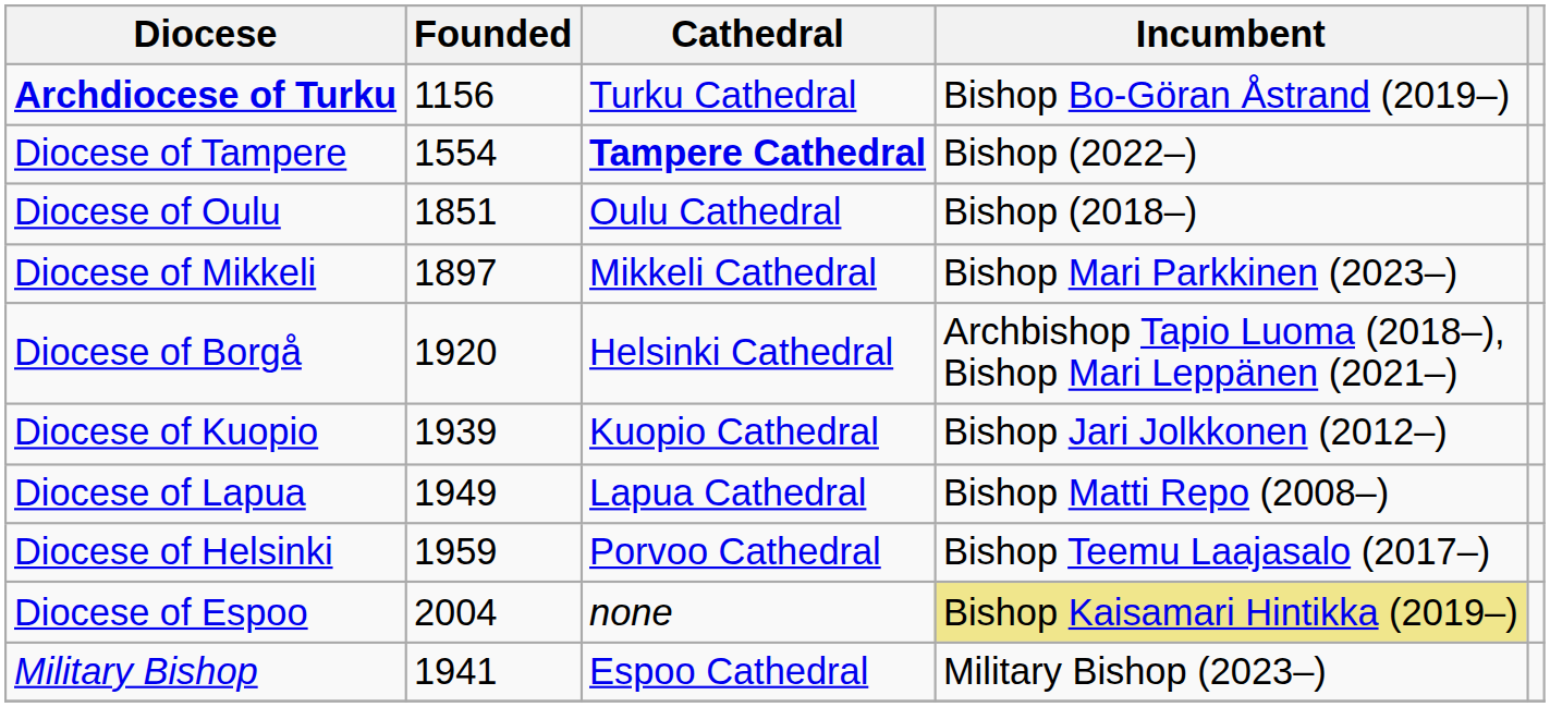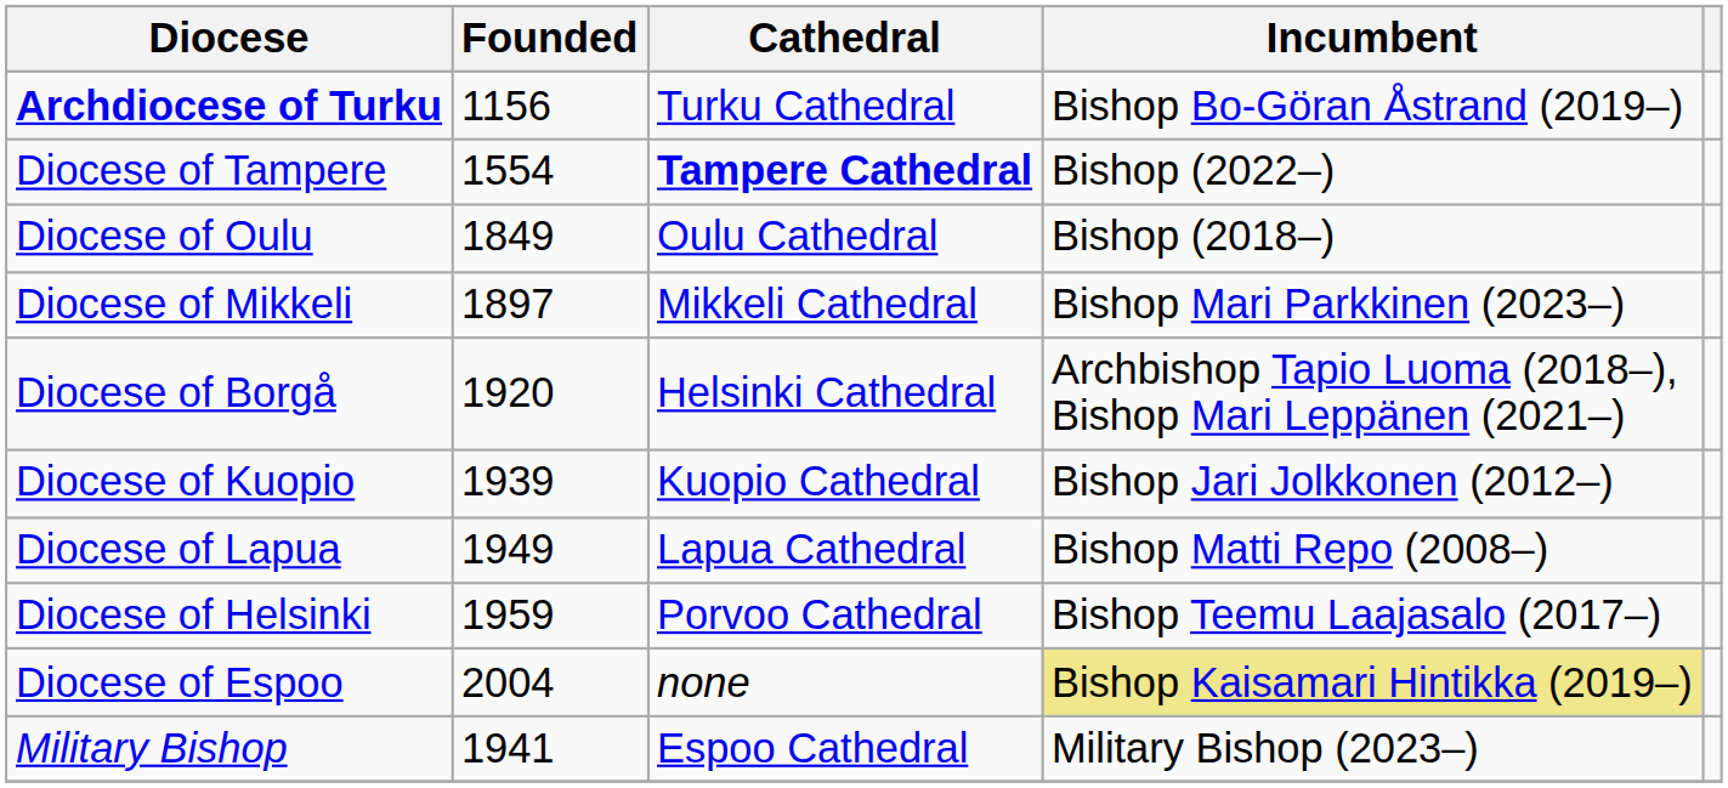 <table class="wikitable">
 <tr>
 <th>Diocese</th>
 <th>Founded</th>
 <th>Cathedral</th>
 <th>Incumbent</th>
 <th></th>
 </tr>
 <tr>
 <td><strong><a href='#'>Archdiocese of Turku</a></strong></td>
 <td>1156</td>
 <td><a href='#'>Turku Cathedral</a></td>
 <td>Bishop <a href='#'>Bo-Göran Åstrand</a> (2019–)</td>
 <td> <br> </td>
 </tr>
 <tr>
 <td><a href='#'>Diocese of Tampere</a></td>
 <td>1554</td>
 <td><strong><a href='#'>Tampere Cathedral</a></strong></td>
 <td>Bishop  (2022–)</td>
 <td> </td>
 </tr>
 <tr>
 <td><a href='#'>Diocese of Oulu</a></td>
-<td>1851</td>
+<td>1849</td>
 <td><a href='#'>Oulu Cathedral</a></td>
 <td>Bishop  (2018–)</td>
 <td> </td>
 </tr>
 <tr>
 <td><a href='#'>Diocese of Mikkeli</a></td>
 <td>1897</td>
 <td><a href='#'>Mikkeli Cathedral</a></td>
 <td>Bishop <a href='#'>Mari Parkkinen</a> (2023–)</td>
 <td> </td>
 </tr>
 <tr>
 <td><a href='#'>Diocese of Borgå</a></td>
 <td>1920</td>
 <td><a href='#'>Helsinki Cathedral</a></td>
 <td>Archbishop <a href='#'>Tapio Luoma</a> (2018–), <br>Bishop <a href='#'>Mari Leppänen</a> (2021–)</td>
 <td> </td>
 </tr>
 <tr>
 <td><a href='#'>Diocese of Kuopio</a></td>
 <td>1939</td>
 <td><a href='#'>Kuopio Cathedral</a></td>
 <td>Bishop <a href='#'>Jari Jolkkonen</a> (2012–)</td>
 <td> </td>
 </tr>
 <tr>
 <td><a href='#'>Diocese of Lapua</a></td>
 <td>1949</td>
 <td><a href='#'>Lapua Cathedral</a></td>
 <td>Bishop <a href='#'>Matti Repo</a> (2008–)</td>
 <td> </td>
 </tr>
 <tr>
 <td><a href='#'>Diocese of Helsinki</a></td>
 <td>1959</td>
 <td><a href='#'>Porvoo Cathedral</a></td>
 <td>Bishop <a href='#'>Teemu Laajasalo</a> (2017–)</td>
 <td> </td>
 </tr>
 <tr>
 <td><a href='#'>Diocese of Espoo</a></td>
 <td>2004</td>
 <td><em>none</em></td>
 <td style="background: khaki;">Bishop <a href='#'>Kaisamari Hintikka</a> (2019–)</td>
 <td> </td>
 </tr>
 <tr>
 <td><em><a href='#'>Military Bishop</a></em></td>
 <td>1941</td>
 <td><a href='#'>Espoo Cathedral</a></td>
 <td>Military Bishop  (2023–)</td>
 <td> </td>
 </tr>
 <tr>
 </tr>
 </table>
